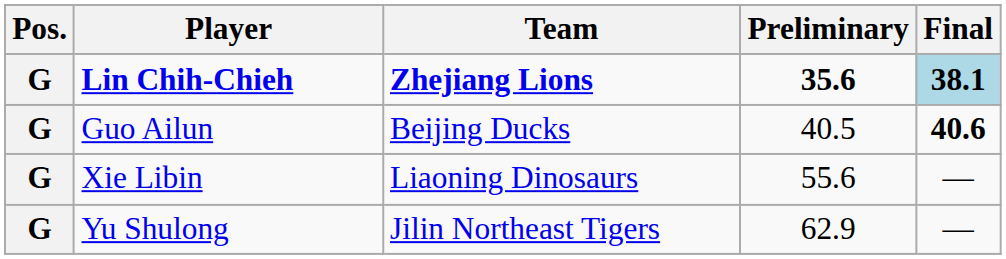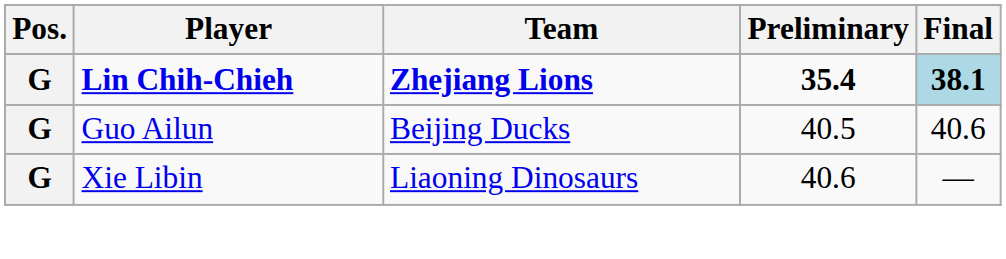 <table class="wikitable">
 <tr>
 <th>Pos.</th>
 <th width=150>Player</th>
 <th width=175>Team</th>
 <th>Preliminary</th>
 <th>Final</th>
 </tr>
 <tr>
 <th>G</th>
 <td> <strong><a href='#'>Lin Chih-Chieh</a></strong></td>
 <td><strong><a href='#'>Zhejiang Lions</a></strong></td>
-<td align=center><strong>35.6</strong></td>
+<td align=center><strong>35.4</strong></td>
 <td align=center style="background: lightblue;"><strong>38.1</strong></td>
 </tr>
 <tr>
 <th>G</th>
 <td> <a href='#'>Guo Ailun</a></td>
 <td><a href='#'>Beijing Ducks</a></td>
 <td align=center>40.5</td>
-<td align=center><strong>40.6</strong></td>
+<td align=center>40.6</td>
 </tr>
 <tr>
 <th>G</th>
 <td> <a href='#'>Xie Libin</a></td>
 <td><a href='#'>Liaoning Dinosaurs</a></td>
-<td align=center>55.6</td>
-<td align=center>—</td>
-</tr>
-<tr>
-<th>G</th>
-<td> <a href='#'>Yu Shulong</a></td>
-<td><a href='#'>Jilin Northeast Tigers</a></td>
-<td align=center>62.9</td>
+<td align=center>40.6</td>
 <td align=center>—</td>
 </tr>
 </table>
